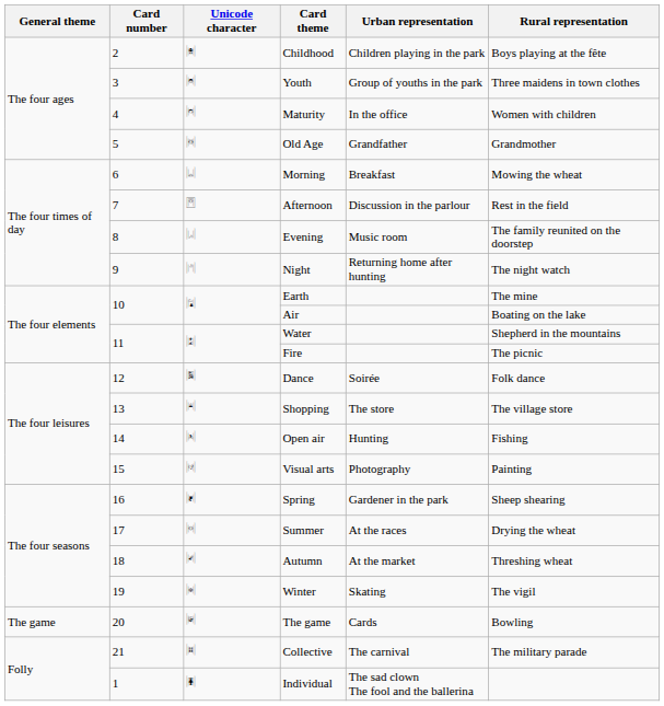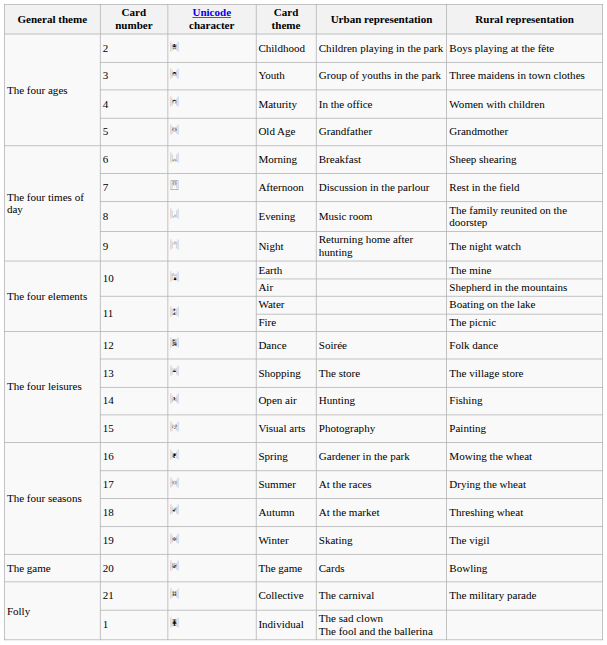 <table class="wikitable">
 <tr>
 <th>General theme</th>
 <th>Card number</th>
 <th><a href='#'>Unicode</a> character</th>
 <th>Card theme</th>
 <th>Urban representation</th>
 <th>Rural representation</th>
 </tr>
 <tr>
 <td rowspan="4">The four ages</td>
 <td>2</td>
 <td><big>🃢</big></td>
 <td>Childhood</td>
 <td>Children playing in the park</td>
 <td>Boys playing at the fête</td>
 </tr>
 <tr>
 <td>3</td>
 <td><big>🃣</big></td>
 <td>Youth</td>
 <td>Group of youths in the park</td>
 <td>Three maidens in town clothes</td>
 </tr>
 <tr>
 <td>4</td>
 <td><big>🃤</big></td>
 <td>Maturity</td>
 <td>In the office</td>
 <td>Women with children</td>
 </tr>
 <tr>
 <td>5</td>
 <td><big>🃥</big></td>
 <td>Old Age</td>
 <td>Grandfather</td>
 <td>Grandmother</td>
 </tr>
 <tr>
 <td rowspan="4">The four times of day</td>
 <td>6</td>
 <td><big>🃦</big></td>
 <td>Morning</td>
 <td>Breakfast</td>
-<td>Mowing the wheat</td>
+<td>Sheep shearing</td>
 </tr>
 <tr>
 <td>7</td>
 <td><big>🃧</big></td>
 <td>Afternoon</td>
 <td>Discussion in the parlour</td>
 <td>Rest in the field</td>
 </tr>
 <tr>
 <td>8</td>
 <td><big>🃨</big></td>
 <td>Evening</td>
 <td>Music room</td>
 <td>The family reunited on the doorstep</td>
 </tr>
 <tr>
 <td>9</td>
 <td><big>🃩</big></td>
 <td>Night</td>
 <td>Returning home after hunting</td>
 <td>The night watch</td>
 </tr>
 <tr>
 <td rowspan="4">The four elements</td>
 <td rowspan="2">10</td>
 <td rowspan="2"><big>🃪</big></td>
 <td>Earth</td>
 <td></td>
 <td>The mine</td>
 </tr>
 <tr>
 <td>Air</td>
 <td></td>
-<td>Boating on the lake</td>
+<td>Shepherd in the mountains</td>
 </tr>
 <tr>
 <td rowspan="2">11</td>
 <td rowspan="2"><big>🃫</big></td>
 <td>Water</td>
 <td></td>
-<td>Shepherd in the mountains</td>
+<td>Boating on the lake</td>
 </tr>
 <tr>
 <td>Fire</td>
 <td></td>
 <td>The picnic</td>
 </tr>
 <tr>
 <td rowspan="4">The four leisures</td>
 <td>12</td>
 <td><big>🃬</big></td>
 <td>Dance</td>
 <td>Soirée</td>
 <td>Folk dance</td>
 </tr>
 <tr>
 <td>13</td>
 <td><big>🃭</big></td>
 <td>Shopping</td>
 <td>The store</td>
 <td>The village store</td>
 </tr>
 <tr>
 <td>14</td>
 <td><big>🃮</big></td>
 <td>Open air</td>
 <td>Hunting</td>
 <td>Fishing</td>
 </tr>
 <tr>
 <td>15</td>
 <td><big>🃯</big></td>
 <td>Visual arts</td>
 <td>Photography</td>
 <td>Painting</td>
 </tr>
 <tr>
 <td rowspan="4">The four seasons</td>
 <td>16</td>
 <td><big>🃰</big></td>
 <td>Spring</td>
 <td>Gardener in the park</td>
-<td>Sheep shearing</td>
+<td>Mowing the wheat</td>
 </tr>
 <tr>
 <td>17</td>
 <td><big>🃱</big></td>
 <td>Summer</td>
 <td>At the races</td>
 <td>Drying the wheat</td>
 </tr>
 <tr>
 <td>18</td>
 <td><big>🃲</big></td>
 <td>Autumn</td>
 <td>At the market</td>
 <td>Threshing wheat</td>
 </tr>
 <tr>
 <td>19</td>
 <td><big>🃳</big></td>
 <td>Winter</td>
 <td>Skating</td>
 <td>The vigil</td>
 </tr>
 <tr>
 <td>The game</td>
 <td>20</td>
 <td><big>🃴</big></td>
 <td>The game</td>
 <td>Cards</td>
 <td>Bowling</td>
 </tr>
 <tr>
 <td rowspan="2">Folly</td>
 <td>21</td>
 <td><big>🃵</big></td>
 <td>Collective</td>
 <td>The carnival</td>
 <td>The military parade</td>
 </tr>
 <tr>
 <td>1</td>
 <td><big>🃡</big></td>
 <td>Individual</td>
 <td>The sad clown<br>The fool and the ballerina</td>
 <td></td>
 </tr>
 </table>
